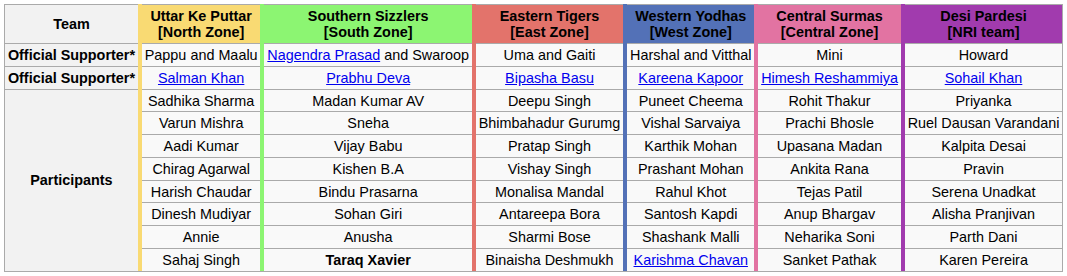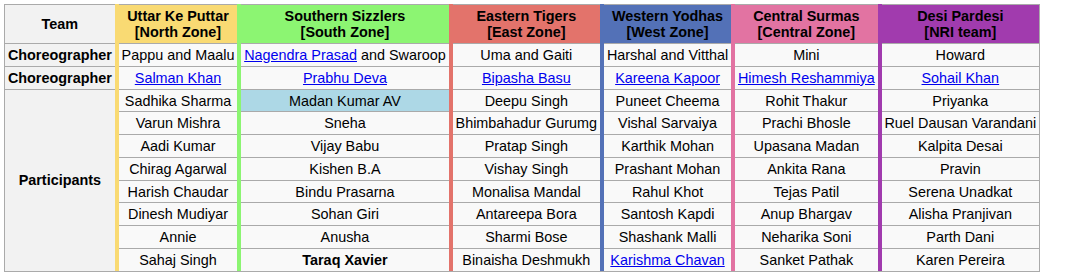 <table class=wikitable style="text-align:center;font-size:.9em;">
 <tr align=center>
 <th>Team</th>
 <th style="border-left:4px solid #F9DA73;background:#F9DA73;">Uttar Ke Puttar<br>[North Zone]</th>
 <th style="border-left:4px solid #8CF572;background:#8CF572;">Southern Sizzlers<br>[South Zone]</th>
 <th style="border-left:4px solid #E3736B;background:#E3736B;">Eastern Tigers<br>[East Zone]</th>
 <th style="border-left:4px solid #5371B7;background:#5371B7;">Western Yodhas<br>[West Zone]</th>
 <th style="border-left:4px solid #E273A2;background:#E273A2;">Central Surmas<br>[Central Zone]</th>
 <th style="border-left:4px solid #A13BAE;background:#A13BAE;">Desi Pardesi<br>[NRI team]</th>
 </tr>
 <tr align=center>
-<th>Official Supporter*</th>
+<th>Choreographer</th>
 <td style="border-left:4px solid #F9DA73;">Pappu and Maalu</td>
 <td style="border-left:4px solid #8CF572;"><a href='#'>Nagendra Prasad</a> and Swaroop</td>
 <td style="border-left:4px solid #E3736B;">Uma and Gaiti</td>
 <td style="border-left:4px solid #5371B7;">Harshal and Vitthal</td>
 <td style="border-left:4px solid #E273A2;">Mini</td>
 <td style="border-left:4px solid #A13BAE;">Howard</td>
 </tr>
 <tr align=center>
-<th>Official Supporter*</th>
+<th>Choreographer</th>
 <td style="border-left:4px solid #F9DA73;"><a href='#'>Salman Khan</a></td>
 <td style="border-left:4px solid #8CF572;"><a href='#'>Prabhu Deva</a></td>
 <td style="border-left:4px solid #E3736B;"><a href='#'>Bipasha Basu</a></td>
 <td style="border-left:4px solid #5371B7;"><a href='#'>Kareena Kapoor</a></td>
 <td style="border-left:4px solid #E273A2;"><a href='#'>Himesh Reshammiya</a></td>
 <td style="border-left:4px solid #A13BAE;"><a href='#'>Sohail Khan</a></td>
 </tr>
 <tr align=center>
 <th rowspan=8>Participants</th>
 <td style="border-left:4px solid #F9DA73;">Sadhika Sharma</td>
-<td style="border-left:4px solid #8CF572;">Madan Kumar AV</td>
+<td style="background: lightblue; border-left:4px solid #8CF572;">Madan Kumar AV</td>
 <td style="border-left:4px solid #E3736B;">Deepu Singh</td>
 <td style="border-left:4px solid #5371B7;">Puneet Cheema</td>
 <td style="border-left:4px solid #E273A2;">Rohit Thakur</td>
 <td style="border-left:4px solid #A13BAE;">Priyanka</td>
 </tr>
 <tr align=center>
 <td style="border-left:4px solid #F9DA73;">Varun Mishra</td>
 <td style="border-left:4px solid #8CF572;">Sneha</td>
 <td style="border-left:4px solid #E3736B;">Bhimbahadur Gurumg</td>
 <td style="border-left:4px solid #5371B7;">Vishal Sarvaiya</td>
 <td style="border-left:4px solid #E273A2;">Prachi Bhosle</td>
 <td style="border-left:4px solid #A13BAE;">Ruel Dausan Varandani</td>
 </tr>
 <tr align=center>
 <td style="border-left:4px solid #F9DA73;">Aadi Kumar</td>
 <td style="border-left:4px solid #8CF572;">Vijay Babu</td>
 <td style="border-left:4px solid #E3736B;">Pratap Singh</td>
 <td style="border-left:4px solid #5371B7;">Karthik Mohan</td>
 <td style="border-left:4px solid #E273A2;">Upasana Madan</td>
 <td style="border-left:4px solid #A13BAE;">Kalpita Desai</td>
 </tr>
 <tr align=center>
 <td style="border-left:4px solid #F9DA73;">Chirag Agarwal</td>
 <td style="border-left:4px solid #8CF572;">Kishen B.A</td>
 <td style="border-left:4px solid #E3736B;">Vishay Singh</td>
 <td style="border-left:4px solid #5371B7;">Prashant Mohan</td>
 <td style="border-left:4px solid #E273A2;">Ankita Rana</td>
 <td style="border-left:4px solid #A13BAE;">Pravin</td>
 </tr>
 <tr align=center>
 <td style="border-left:4px solid #F9DA73;">Harish Chaudar</td>
 <td style="border-left:4px solid #8CF572;">Bindu Prasarna</td>
 <td style="border-left:4px solid #E3736B;">Monalisa Mandal</td>
 <td style="border-left:4px solid #5371B7;">Rahul Khot</td>
 <td style="border-left:4px solid #E273A2;">Tejas Patil</td>
 <td style="border-left:4px solid #A13BAE;">Serena Unadkat</td>
 </tr>
 <tr align=center>
 <td style="border-left:4px solid #F9DA73;">Dinesh Mudiyar</td>
 <td style="border-left:4px solid #8CF572;">Sohan Giri</td>
 <td style="border-left:4px solid #E3736B;">Antareepa Bora</td>
 <td style="border-left:4px solid #5371B7;">Santosh Kapdi</td>
 <td style="border-left:4px solid #E273A2;">Anup Bhargav</td>
 <td style="border-left:4px solid #A13BAE;">Alisha Pranjivan</td>
 </tr>
 <tr align=center>
 <td style="border-left:4px solid #F9DA73;">Annie</td>
 <td style="border-left:4px solid #8CF572;">Anusha</td>
 <td style="border-left:4px solid #E3736B;">Sharmi Bose</td>
 <td style="border-left:4px solid #5371B7;">Shashank Malli</td>
 <td style="border-left:4px solid #E273A2;">Neharika Soni</td>
 <td style="border-left:4px solid #A13BAE;">Parth Dani</td>
 </tr>
 <tr align=center>
 <td style="border-left:4px solid #F9DA73;">Sahaj Singh</td>
 <td style="border-left:4px solid #8CF572;"><strong>Taraq Xavier</strong></td>
 <td style="border-left:4px solid #E3736B;">Binaisha Deshmukh</td>
 <td style="border-left:4px solid #5371B7;"><a href='#'>Karishma Chavan</a></td>
 <td style="border-left:4px solid #E273A2;">Sanket Pathak</td>
 <td style="border-left:4px solid #A13BAE;">Karen Pereira</td>
 </tr>
 <tr>
 </tr>
 </table>
